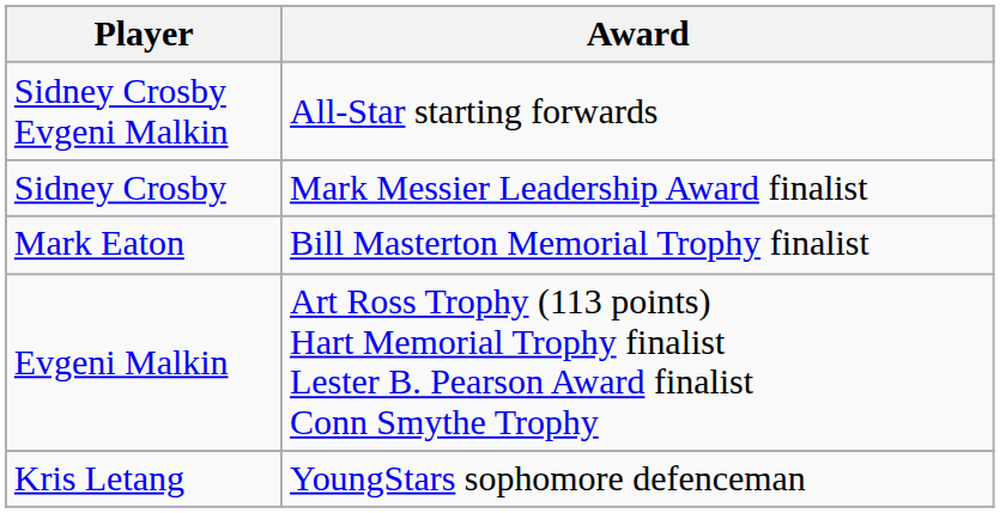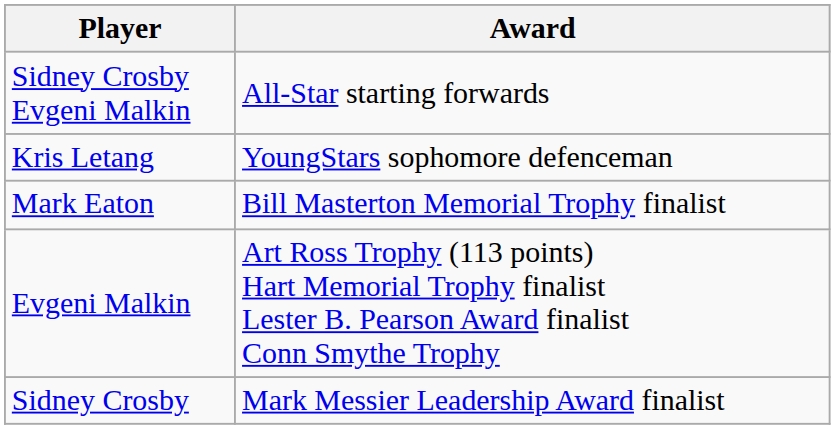 <table class="wikitable" border="1" style="width:35%;">
 <tr style="background:#ddd;">
 <th>Player</th>
 <th>Award</th>
 </tr>
 <tr>
 <td><a href='#'>Sidney Crosby</a><br><a href='#'>Evgeni Malkin</a></td>
 <td><a href='#'>All-Star</a> starting forwards</td>
 </tr>
 <tr>
-<td><a href='#'>Sidney Crosby</a></td>
-<td><a href='#'>Mark Messier Leadership Award</a> finalist</td>
+<td><a href='#'>Kris Letang</a></td>
+<td><a href='#'>YoungStars</a> sophomore defenceman</td>
 </tr>
 <tr>
 <td><a href='#'>Mark Eaton</a></td>
 <td><a href='#'>Bill Masterton Memorial Trophy</a> finalist</td>
 </tr>
 <tr>
 <td><a href='#'>Evgeni Malkin</a></td>
 <td><a href='#'>Art Ross Trophy</a> (113 points)<br><a href='#'>Hart Memorial Trophy</a> finalist<br><a href='#'>Lester B. Pearson Award</a> finalist<br><a href='#'>Conn Smythe Trophy</a></td>
 </tr>
 <tr>
-<td><a href='#'>Kris Letang</a></td>
-<td><a href='#'>YoungStars</a> sophomore defenceman</td>
+<td><a href='#'>Sidney Crosby</a></td>
+<td><a href='#'>Mark Messier Leadership Award</a> finalist</td>
 </tr>
 </table>
